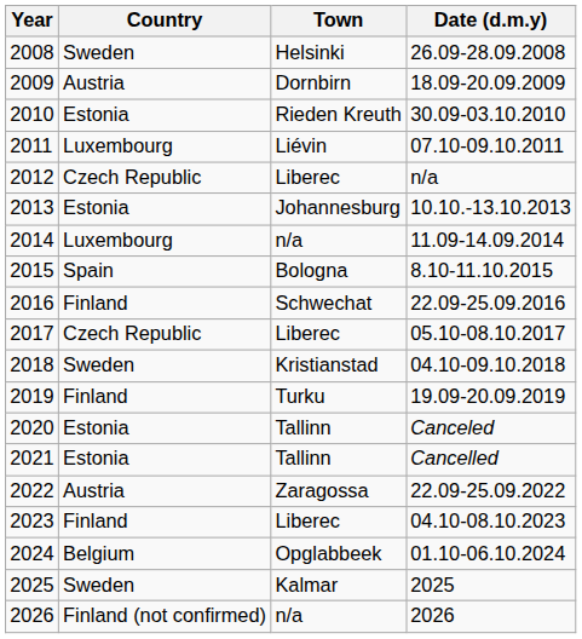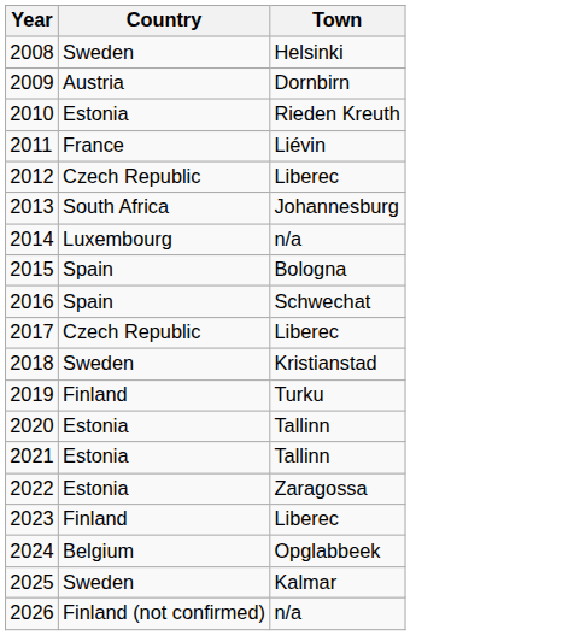 <table class="wikitable">
 <tr>
 <th>Year</th>
 <th>Country</th>
 <th>Town</th>
-<th>Date (d.m.y)</th>
 </tr>
 <tr>
 <td>2008</td>
 <td>Sweden</td>
 <td>Helsinki</td>
-<td>26.09-28.09.2008</td>
 </tr>
 <tr>
 <td>2009</td>
 <td>Austria</td>
 <td>Dornbirn</td>
-<td>18.09-20.09.2009</td>
 </tr>
 <tr>
 <td>2010</td>
 <td>Estonia</td>
 <td>Rieden Kreuth</td>
-<td>30.09-03.10.2010</td>
 </tr>
 <tr>
 <td>2011</td>
-<td>Luxembourg</td>
+<td>France</td>
 <td>Liévin</td>
-<td>07.10-09.10.2011</td>
 </tr>
 <tr>
 <td>2012</td>
 <td>Czech Republic</td>
 <td>Liberec</td>
-<td>n/a</td>
 </tr>
 <tr>
 <td>2013</td>
-<td>Estonia</td>
+<td>South Africa</td>
 <td>Johannesburg</td>
-<td>10.10.-13.10.2013</td>
 </tr>
 <tr>
 <td>2014</td>
 <td>Luxembourg</td>
 <td>n/a</td>
-<td>11.09-14.09.2014</td>
 </tr>
 <tr>
 <td>2015</td>
 <td>Spain</td>
 <td>Bologna</td>
-<td>8.10-11.10.2015</td>
 </tr>
 <tr>
 <td>2016</td>
-<td>Finland</td>
+<td>Spain</td>
 <td>Schwechat</td>
-<td>22.09-25.09.2016</td>
 </tr>
 <tr>
 <td>2017</td>
 <td>Czech Republic</td>
 <td>Liberec</td>
-<td>05.10-08.10.2017</td>
 </tr>
 <tr>
 <td>2018</td>
 <td>Sweden</td>
 <td>Kristianstad</td>
-<td>04.10-09.10.2018</td>
 </tr>
 <tr>
 <td>2019</td>
 <td>Finland</td>
 <td>Turku</td>
-<td>19.09-20.09.2019</td>
 </tr>
 <tr>
 <td>2020</td>
 <td>Estonia</td>
 <td>Tallinn</td>
-<td><em>Canceled</em></td>
 </tr>
 <tr>
 <td>2021</td>
 <td>Estonia</td>
 <td>Tallinn</td>
-<td><em>Cancelled</em></td>
 </tr>
 <tr>
 <td>2022</td>
-<td>Austria</td>
+<td>Estonia</td>
 <td>Zaragossa</td>
-<td>22.09-25.09.2022</td>
 </tr>
 <tr>
 <td>2023</td>
 <td>Finland</td>
 <td>Liberec</td>
-<td>04.10-08.10.2023</td>
 </tr>
 <tr>
 <td>2024</td>
 <td>Belgium</td>
 <td>Opglabbeek</td>
-<td>01.10-06.10.2024</td>
 </tr>
 <tr>
 <td>2025</td>
 <td>Sweden</td>
 <td>Kalmar</td>
-<td>2025</td>
 </tr>
 <tr>
 <td>2026</td>
 <td>Finland (not confirmed)</td>
 <td>n/a</td>
-<td>2026</td>
 </tr>
 </table>
